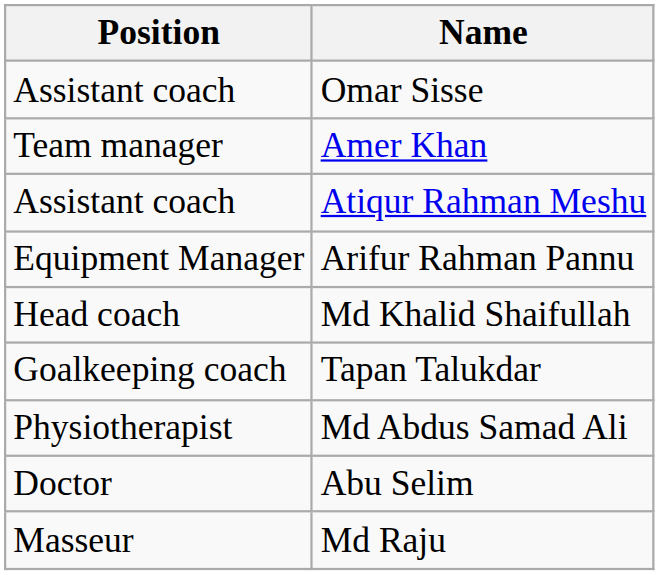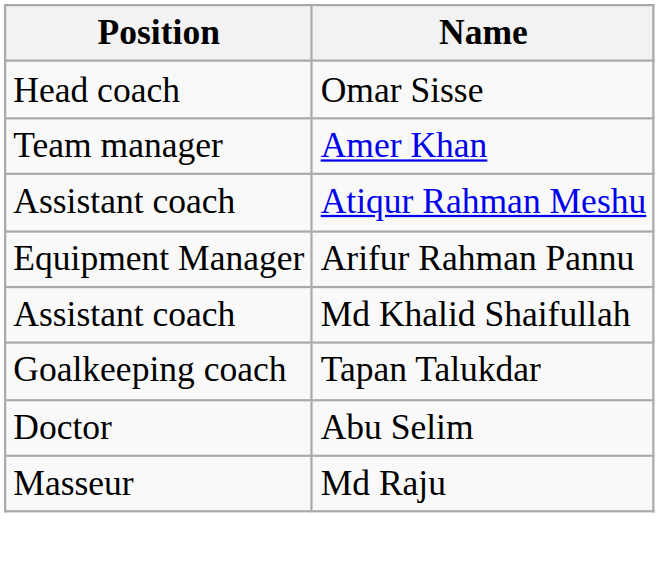 <table class="wikitable" style="text-align:left">
 <tr>
 <th>Position</th>
 <th>Name</th>
 </tr>
 <tr>
-<td>Assistant coach</td>
+<td>Head coach</td>
 <td> Omar Sisse</td>
 </tr>
 <tr>
 <td>Team manager</td>
 <td> <a href='#'>Amer Khan</a></td>
 </tr>
 <tr>
 <td>Assistant coach</td>
 <td> <a href='#'>Atiqur Rahman Meshu</a></td>
 </tr>
 <tr>
 <td>Equipment Manager</td>
 <td> Arifur Rahman Pannu</td>
 </tr>
 <tr>
-<td>Head coach</td>
+<td>Assistant coach</td>
 <td> Md Khalid Shaifullah</td>
 </tr>
 <tr>
 <td>Goalkeeping coach</td>
 <td> Tapan Talukdar</td>
-</tr>
-<tr>
-<td>Physiotherapist</td>
-<td> Md Abdus Samad Ali</td>
 </tr>
 <tr>
 <td>Doctor</td>
 <td> Abu Selim</td>
 </tr>
 <tr>
 <td>Masseur</td>
 <td> Md Raju</td>
 </tr>
 </table>
